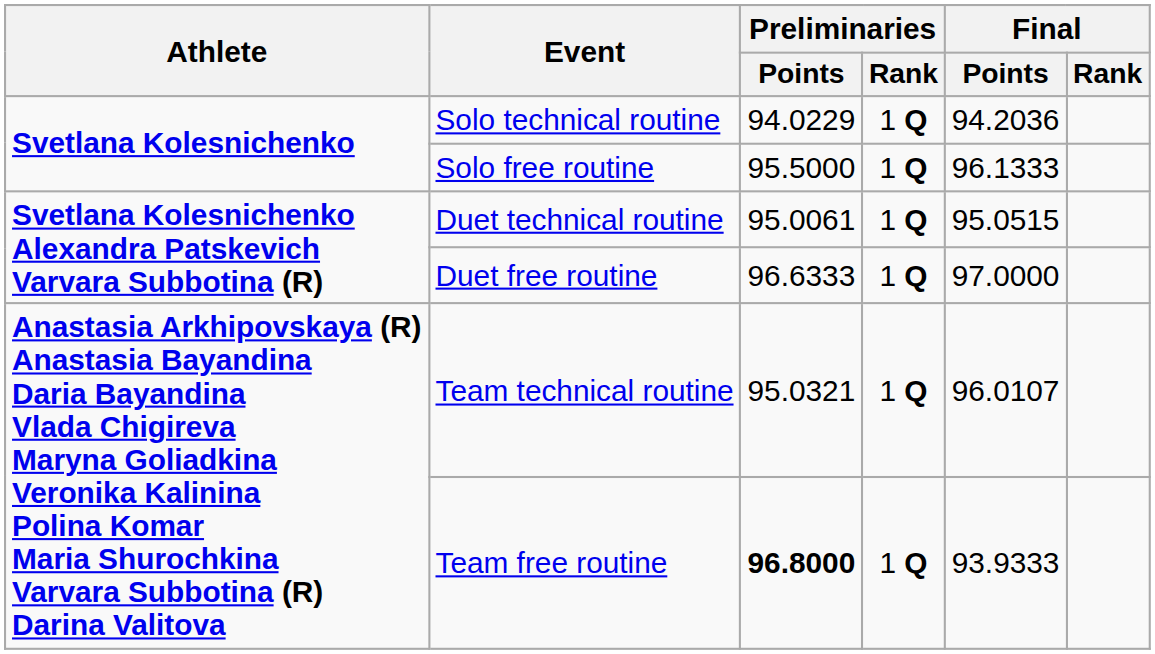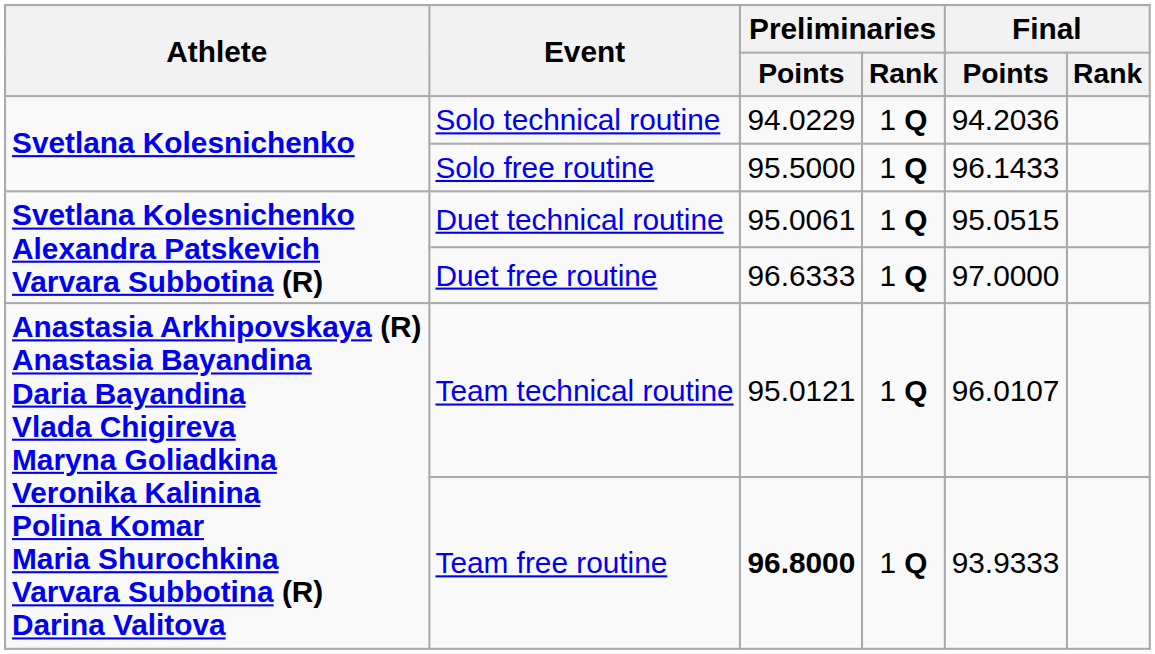 <table class=wikitable style="font-size:90%">
 <tr>
 <th rowspan="2">Athlete</th>
 <th rowspan="2">Event</th>
 <th colspan="2">Preliminaries</th>
 <th colspan="2">Final</th>
 </tr>
 <tr style="font-size:95%">
 <th>Points</th>
 <th>Rank</th>
 <th>Points</th>
 <th>Rank</th>
 </tr>
 <tr align=center>
 <td align=left rowspan=2><strong><a href='#'>Svetlana Kolesnichenko</a></strong></td>
 <td align=left><a href='#'>Solo technical routine</a></td>
 <td>94.0229</td>
 <td>1 <strong>Q</strong></td>
 <td>94.2036</td>
 <td></td>
 </tr>
 <tr align=center>
 <td align=left><a href='#'>Solo free routine</a></td>
 <td>95.5000</td>
 <td>1 <strong>Q</strong></td>
-<td>96.1333</td>
+<td>96.1433</td>
 <td></td>
 </tr>
 <tr align=center>
 <td align=left rowspan=2><strong><a href='#'>Svetlana Kolesnichenko</a><br><a href='#'>Alexandra Patskevich</a><br><a href='#'>Varvara Subbotina</a> (R)</strong></td>
 <td align=left><a href='#'>Duet technical routine</a></td>
 <td>95.0061</td>
 <td>1 <strong>Q</strong></td>
 <td>95.0515</td>
 <td></td>
 </tr>
 <tr align=center>
 <td align=left><a href='#'>Duet free routine</a></td>
 <td>96.6333</td>
 <td>1 <strong>Q</strong></td>
 <td>97.0000</td>
 <td></td>
 </tr>
 <tr align=center>
 <td align=left rowspan=2><strong><a href='#'>Anastasia Arkhipovskaya</a> (R)<br><a href='#'>Anastasia Bayandina</a><br><a href='#'>Daria Bayandina</a><br><a href='#'>Vlada Chigireva</a><br><a href='#'>Maryna Goliadkina</a><br><a href='#'>Veronika Kalinina</a><br><a href='#'>Polina Komar</a><br><a href='#'>Maria Shurochkina</a><br><a href='#'>Varvara Subbotina</a> (R)<br><a href='#'>Darina Valitova</a></strong></td>
 <td align=left><a href='#'>Team technical routine</a></td>
-<td>95.0321</td>
+<td>95.0121</td>
 <td>1 <strong>Q</strong></td>
 <td>96.0107</td>
 <td></td>
 </tr>
 <tr align=center>
 <td align=left><a href='#'>Team free routine</a></td>
 <td><strong>96.8000</strong></td>
 <td>1 <strong>Q</strong></td>
 <td>93.9333</td>
 <td></td>
 </tr>
 </table>
